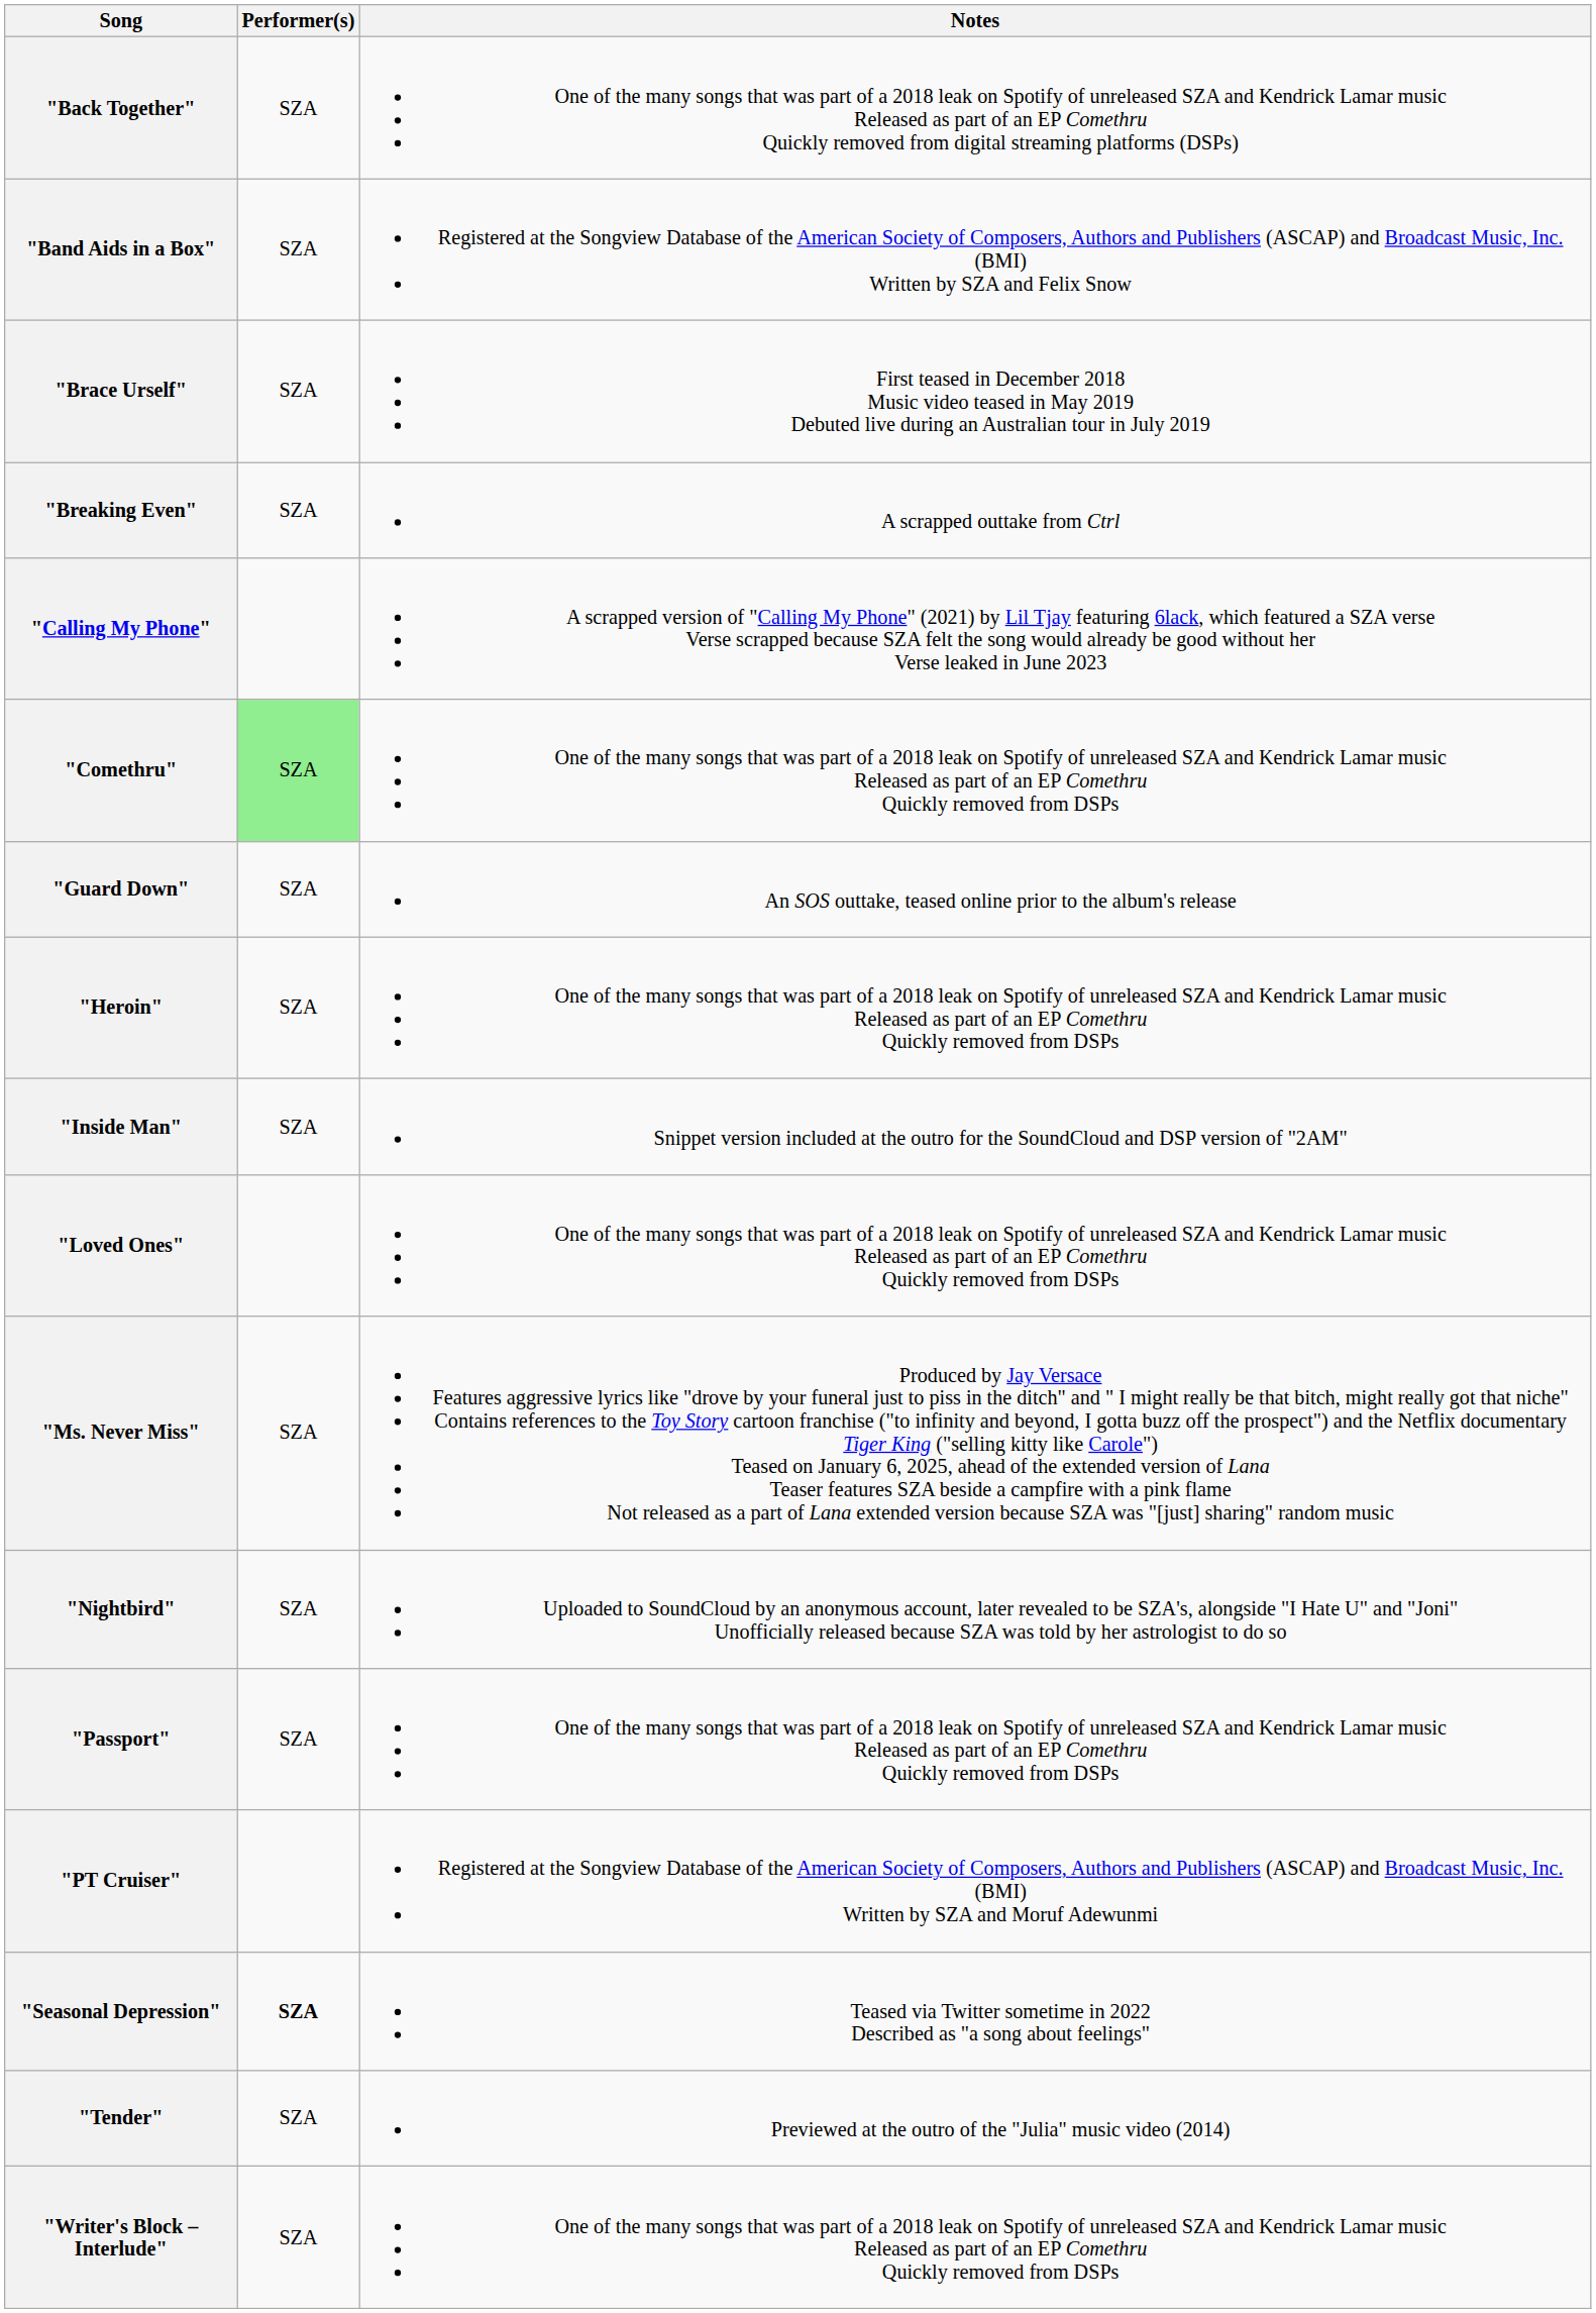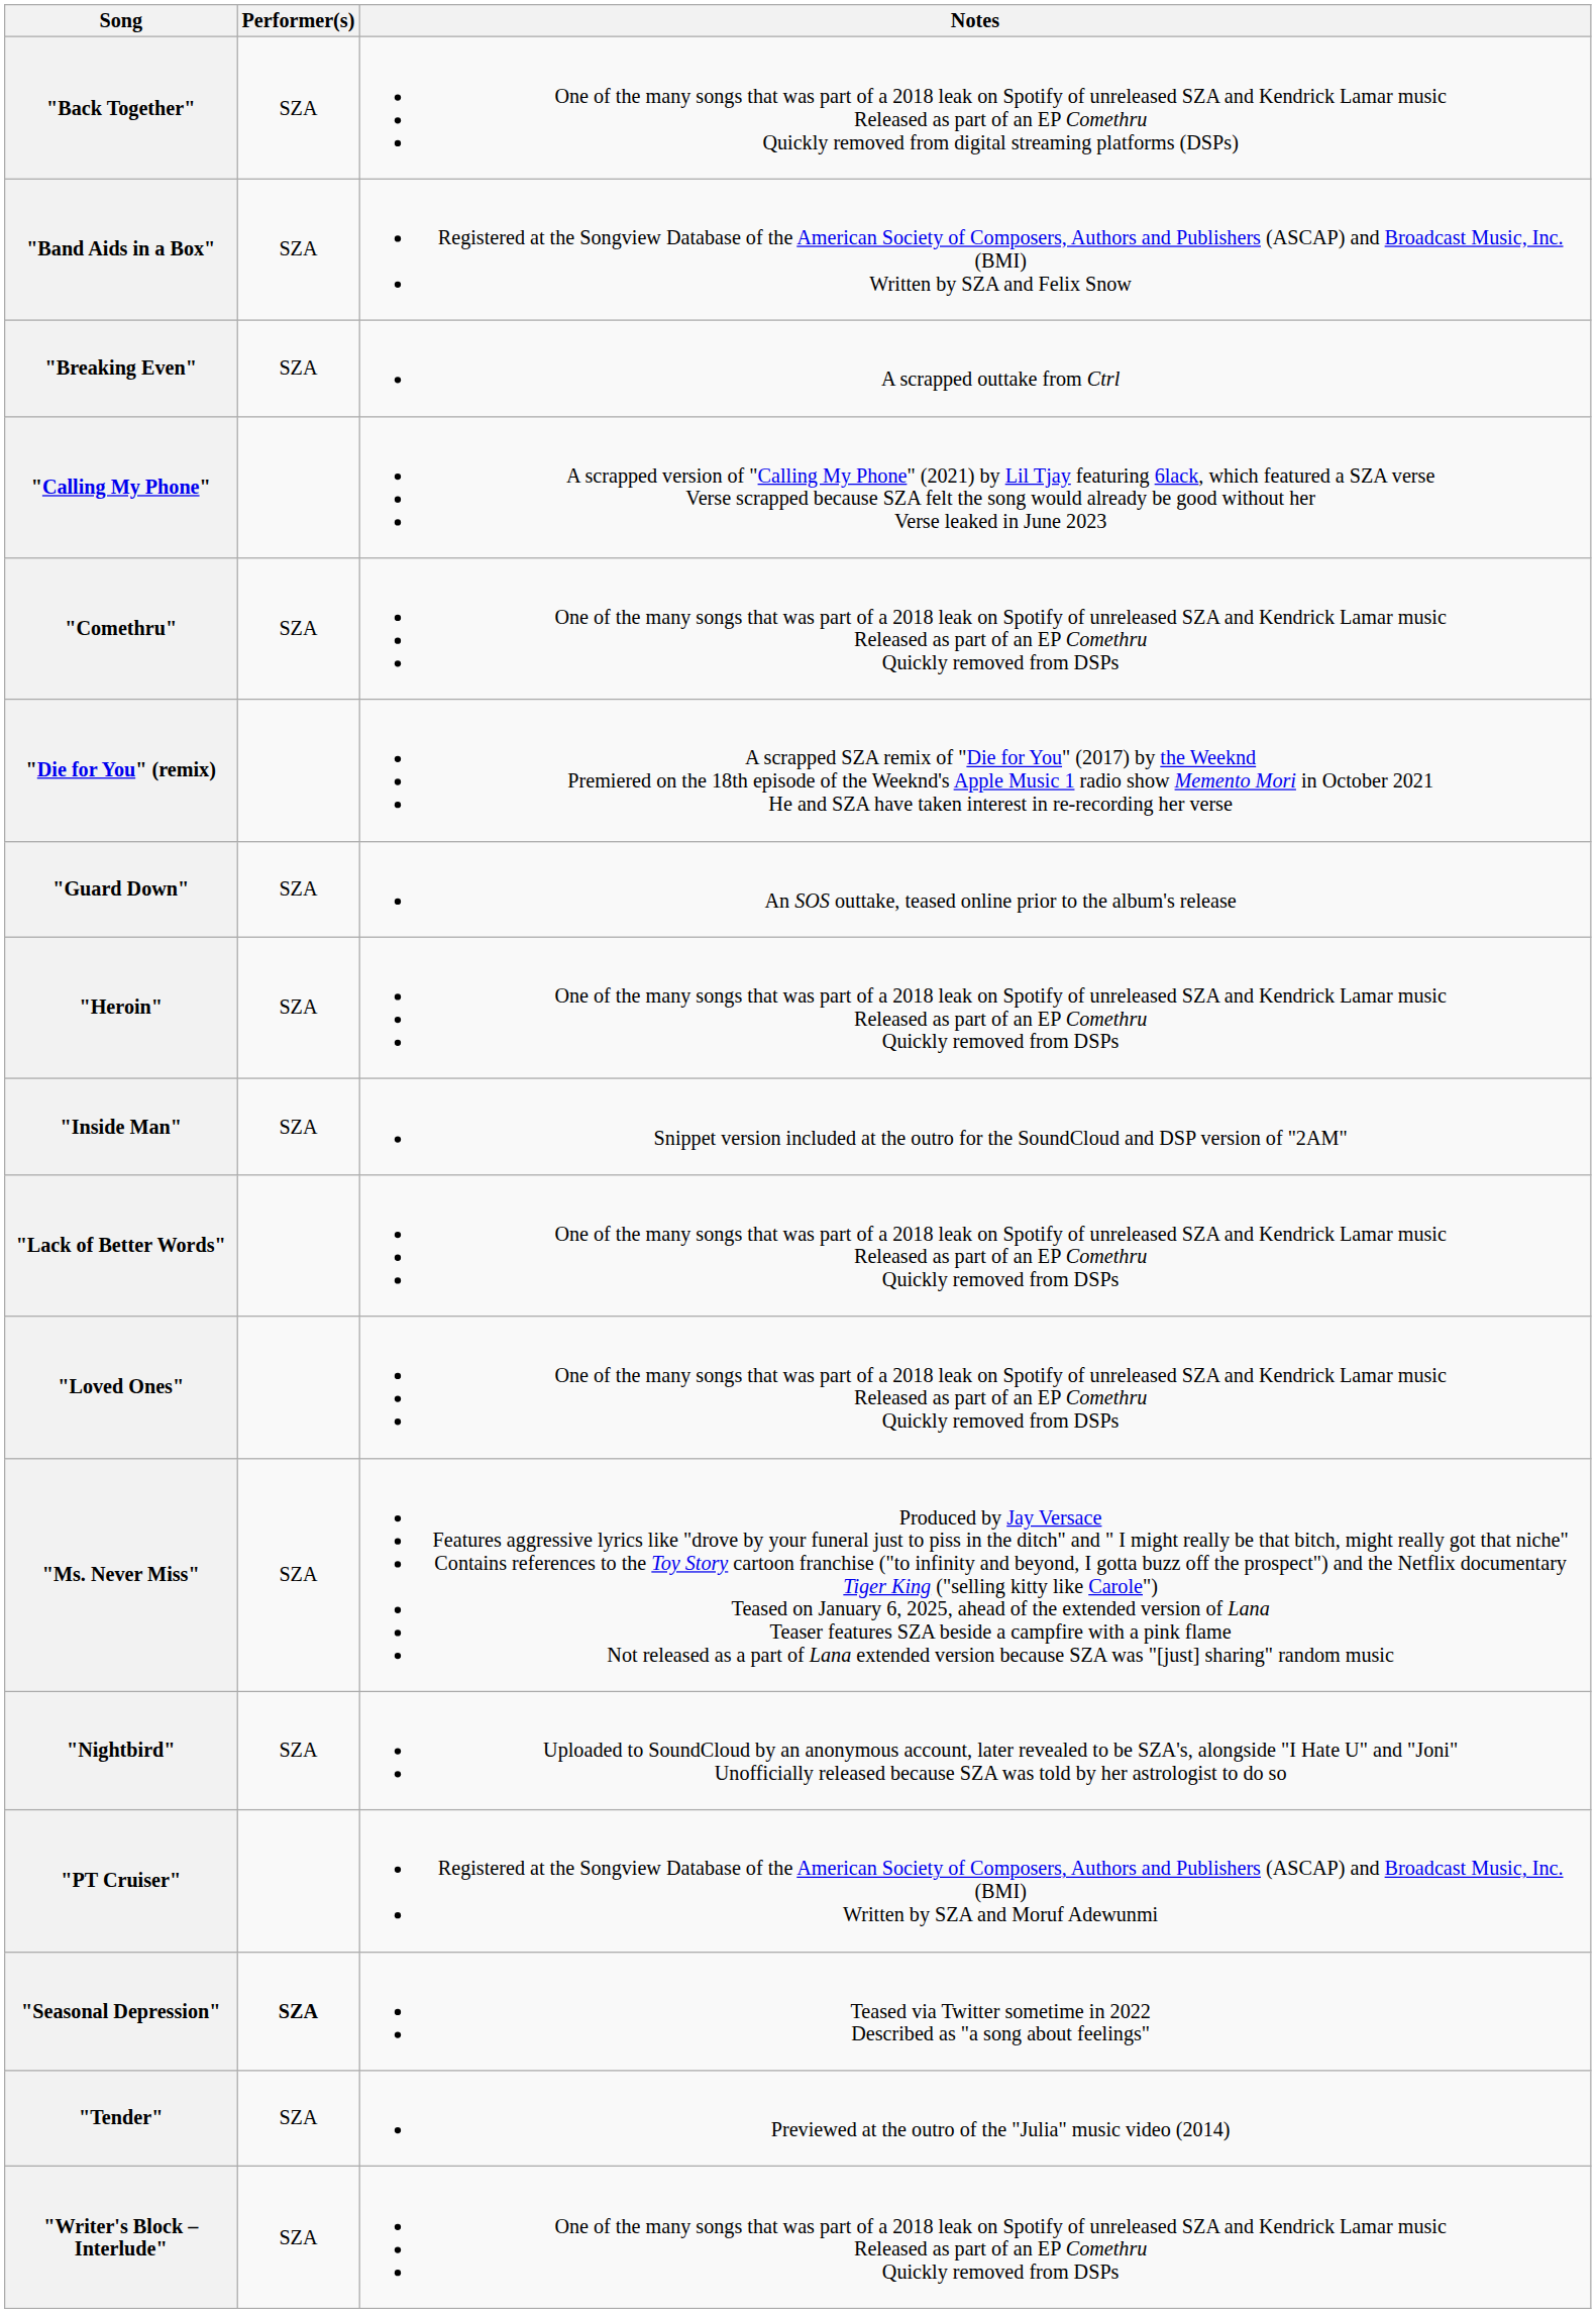 <table class="wikitable sortable plainrowheaders" style="text-align:center;">
 <tr>
 <th scope="col">Song</th>
 <th class="unsortable" scope="col">Performer(s)</th>
 <th class="unsortable" scope="col">Notes</th>
 </tr>
 <tr>
 <th scope="row">"Back Together"</th>
 <td>SZA</td>
 <td><br><ul><li>One of the many songs that was part of a 2018 leak on Spotify of unreleased SZA and Kendrick Lamar music</li><li>Released as part of an EP <em>Comethru</em></li><li>Quickly removed from digital streaming platforms (DSPs)</li></ul></td>
 </tr>
 <tr>
 <th scope="row">"Band Aids in a Box"</th>
 <td>SZA</td>
 <td><br><ul><li>Registered at the Songview Database of the <a href='#'>American Society of Composers, Authors and Publishers</a> (ASCAP) and <a href='#'>Broadcast Music, Inc.</a> (BMI)</li><li>Written by SZA and Felix Snow</li></ul></td>
 </tr>
 <tr>
-<th scope="row">"Brace Urself"</th>
-<td>SZA</td>
-<td><br><ul><li>First teased in December 2018</li><li>Music video teased in May 2019</li><li>Debuted live during an Australian tour in July 2019</li></ul></td>
-</tr>
-<tr>
 <th scope="row">"Breaking Even"</th>
 <td>SZA</td>
 <td><br><ul><li>A scrapped outtake from <em>Ctrl</em></li></ul></td>
 </tr>
 <tr>
 <th scope="row">"<a href='#'>Calling My Phone</a>"</th>
 <td></td>
 <td><br><ul><li>A scrapped version of "<a href='#'>Calling My Phone</a>" (2021) by <a href='#'>Lil Tjay</a> featuring <a href='#'>6lack</a>, which featured a SZA verse</li><li>Verse scrapped because SZA felt the song would already be good without her</li><li>Verse leaked in June 2023</li></ul></td>
 </tr>
 <tr>
 <th scope="row">"Comethru"</th>
-<td style="background: lightgreen;">SZA</td>
+<td>SZA</td>
 <td><br><ul><li>One of the many songs that was part of a 2018 leak on Spotify of unreleased SZA and Kendrick Lamar music</li><li>Released as part of an EP <em>Comethru</em></li><li>Quickly removed from DSPs</li></ul></td>
+</tr>
+<tr>
+<th scope="row">"<a href='#'>Die for You</a>" (remix)</th>
+<td></td>
+<td><br><ul><li>A scrapped SZA remix of "<a href='#'>Die for You</a>" (2017) by <a href='#'>the Weeknd</a></li><li>Premiered on the 18th episode of the Weeknd's <a href='#'>Apple Music 1</a> radio show <em><a href='#'>Memento Mori</a></em> in October 2021</li><li>He and SZA have taken interest in re-recording her verse</li></ul></td>
 </tr>
 <tr>
 <th scope="row">"Guard Down"</th>
 <td>SZA</td>
 <td><br><ul><li>An <em>SOS</em> outtake, teased online prior to the album's release</li></ul></td>
 </tr>
 <tr>
 <th scope="row">"Heroin"</th>
 <td>SZA</td>
 <td><br><ul><li>One of the many songs that was part of a 2018 leak on Spotify of unreleased SZA and Kendrick Lamar music</li><li>Released as part of an EP <em>Comethru</em></li><li>Quickly removed from DSPs</li></ul></td>
 </tr>
 <tr>
 <th scope="row">"Inside Man"</th>
 <td>SZA</td>
 <td><br><ul><li>Snippet version included at the outro for the SoundCloud and DSP version of "2AM"</li></ul></td>
 </tr>
 <tr>
+<th scope="row">"Lack of Better Words"</th>
+<td></td>
+<td><br><ul><li>One of the many songs that was part of a 2018 leak on Spotify of unreleased SZA and Kendrick Lamar music</li><li>Released as part of an EP <em>Comethru</em></li><li>Quickly removed from DSPs</li></ul></td>
+</tr>
+<tr>
 <th scope="row">"Loved Ones"</th>
 <td></td>
 <td><br><ul><li>One of the many songs that was part of a 2018 leak on Spotify of unreleased SZA and Kendrick Lamar music</li><li>Released as part of an EP <em>Comethru</em></li><li>Quickly removed from DSPs</li></ul></td>
 </tr>
 <tr>
 <th scope="row">"Ms. Never Miss"</th>
 <td>SZA</td>
 <td><br><ul><li>Produced by <a href='#'>Jay Versace</a></li><li>Features aggressive lyrics like "drove by your funeral just to piss in the ditch" and " I might really be that bitch, might really got that niche"</li><li>Contains references to the <em><a href='#'>Toy Story</a></em> cartoon franchise ("to infinity and beyond, I gotta buzz off the prospect") and the Netflix documentary <em><a href='#'>Tiger King</a></em> ("selling kitty like <a href='#'>Carole</a>")</li><li>Teased on January 6, 2025, ahead of the extended version of <em>Lana</em></li><li>Teaser features SZA beside a campfire with a pink flame<em></em></li><li>Not released as a part of <em>Lana</em> extended version because SZA was "[just] sharing" random music</li></ul></td>
 </tr>
 <tr>
 <th scope="row">"Nightbird"</th>
 <td>SZA</td>
 <td><br><ul><li>Uploaded to SoundCloud by an anonymous account, later revealed to be SZA's, alongside "I Hate U" and "Joni"</li><li>Unofficially released because SZA was told by her astrologist to do so</li></ul></td>
-</tr>
-<tr>
-<th scope="row">"Passport"</th>
-<td>SZA</td>
-<td><br><ul><li>One of the many songs that was part of a 2018 leak on Spotify of unreleased SZA and Kendrick Lamar music</li><li>Released as part of an EP <em>Comethru</em></li><li>Quickly removed from DSPs</li></ul></td>
 </tr>
 <tr>
 <th scope="row">"PT Cruiser"</th>
 <td></td>
 <td><br><ul><li>Registered at the Songview Database of the <a href='#'>American Society of Composers, Authors and Publishers</a> (ASCAP) and <a href='#'>Broadcast Music, Inc.</a> (BMI)</li><li>Written by SZA and Moruf Adewunmi</li></ul></td>
 </tr>
 <tr>
 <th scope="row">"Seasonal Depression"</th>
 <td><strong>SZA</strong></td>
 <td><br><ul><li>Teased via Twitter sometime in 2022</li><li>Described as "a song about feelings"</li></ul></td>
 </tr>
 <tr>
 <th scope="row">"Tender"</th>
 <td>SZA</td>
 <td><br><ul><li>Previewed at the outro of the "Julia" music video (2014)</li></ul></td>
 </tr>
 <tr>
 <th scope="row">"Writer's Block – Interlude"</th>
 <td>SZA</td>
 <td><br><ul><li>One of the many songs that was part of a 2018 leak on Spotify of unreleased SZA and Kendrick Lamar music</li><li>Released as part of an EP <em>Comethru</em></li><li>Quickly removed from DSPs</li></ul></td>
 </tr>
 </table>
